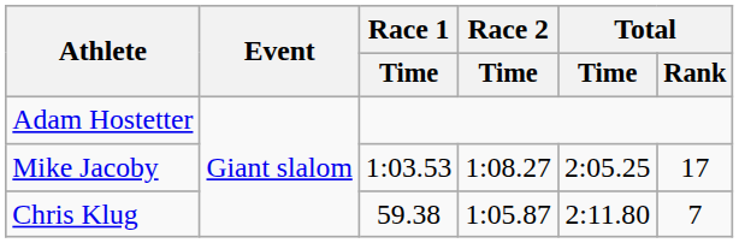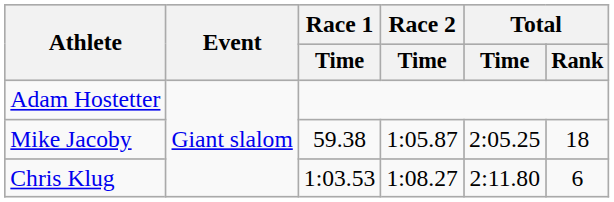 <table class=wikitable style=font-size:90%;text-align:center>
 <tr>
 <th rowspan=2>Athlete</th>
 <th rowspan=2>Event</th>
 <th>Race 1</th>
 <th>Race 2</th>
 <th colspan=2>Total</th>
 </tr>
 <tr style=font-size:95%>
 <th>Time</th>
 <th>Time</th>
 <th>Time</th>
 <th>Rank</th>
 </tr>
 <tr>
 <td align=left><a href='#'>Adam Hostetter</a></td>
 <td align=left rowspan=3><a href='#'>Giant slalom</a></td>
 <td colspan=6></td>
 </tr>
 <tr>
 <td align=left><a href='#'>Mike Jacoby</a></td>
-<td>1:03.53</td>
-<td>1:08.27</td>
+<td>59.38</td>
+<td>1:05.87</td>
 <td>2:05.25</td>
-<td>17</td>
+<td>18</td>
 </tr>
 <tr>
 <td align=left><a href='#'>Chris Klug</a></td>
-<td>59.38</td>
-<td>1:05.87</td>
+<td>1:03.53</td>
+<td>1:08.27</td>
 <td>2:11.80</td>
-<td>7</td>
+<td>6</td>
 </tr>
 </table>
